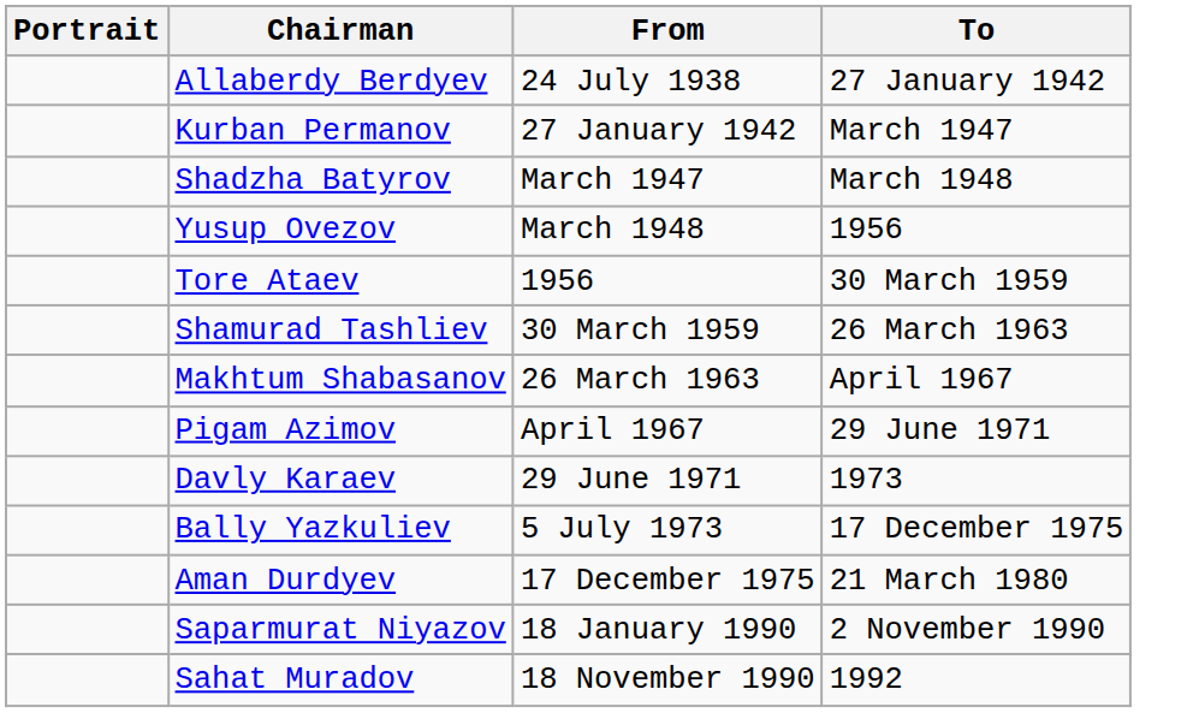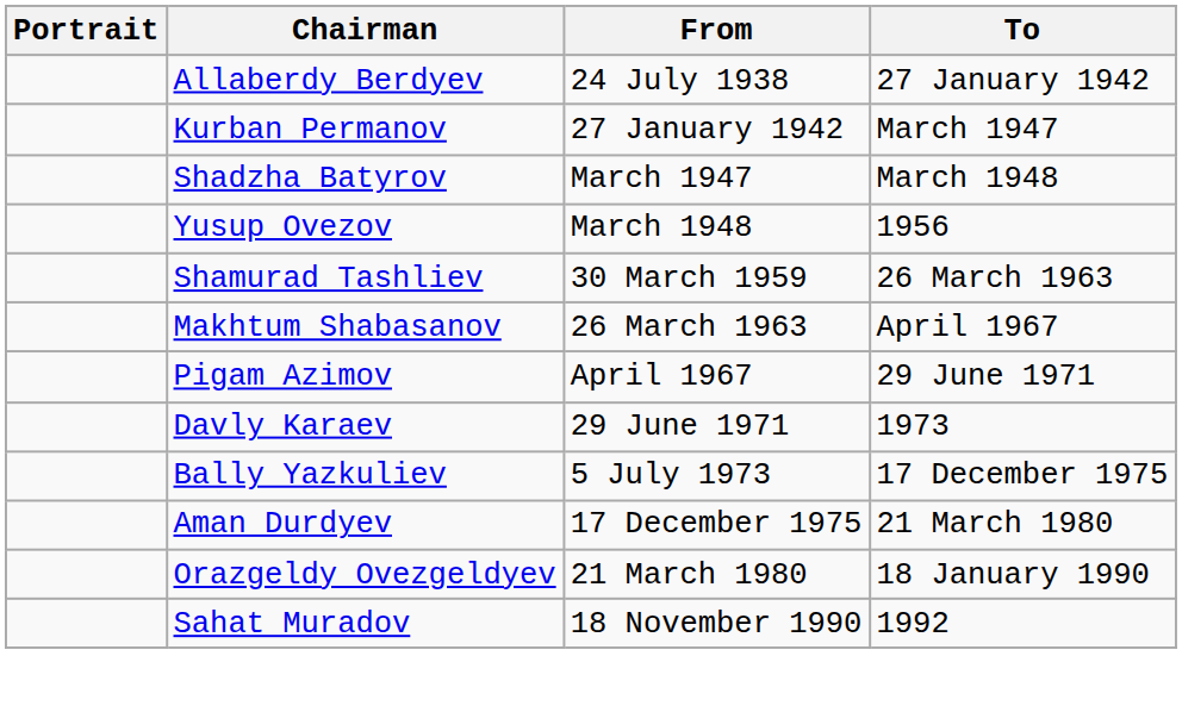 <table class="wikitable">
 <tr>
 <th>Portrait</th>
 <th>Chairman</th>
 <th>From</th>
 <th>To</th>
 </tr>
 <tr>
 <td></td>
 <td><a href='#'>Allaberdy Berdyev</a></td>
 <td>24 July 1938</td>
 <td>27 January 1942</td>
 </tr>
 <tr>
 <td></td>
 <td><a href='#'>Kurban Permanov</a></td>
 <td>27 January 1942</td>
 <td>March 1947</td>
 </tr>
 <tr>
 <td></td>
 <td><a href='#'>Shadzha Batyrov</a></td>
 <td>March 1947</td>
 <td>March 1948</td>
 </tr>
 <tr>
 <td></td>
 <td><a href='#'>Yusup Ovezov</a></td>
 <td>March 1948</td>
 <td>1956</td>
-</tr>
-<tr>
-<td></td>
-<td><a href='#'>Tore Ataev</a></td>
-<td>1956</td>
-<td>30 March 1959</td>
 </tr>
 <tr>
 <td></td>
 <td><a href='#'>Shamurad Tashliev</a></td>
 <td>30 March 1959</td>
 <td>26 March 1963</td>
 </tr>
 <tr>
 <td></td>
 <td><a href='#'>Makhtum Shabasanov</a></td>
 <td>26 March 1963</td>
 <td>April 1967</td>
 </tr>
 <tr>
 <td></td>
 <td><a href='#'>Pigam Azimov</a></td>
 <td>April 1967</td>
 <td>29 June 1971</td>
 </tr>
 <tr>
 <td></td>
 <td><a href='#'>Davly Karaev</a></td>
 <td>29 June 1971</td>
 <td>1973</td>
 </tr>
 <tr>
 <td></td>
 <td><a href='#'>Bally Yazkuliev</a></td>
 <td>5 July 1973</td>
 <td>17 December 1975</td>
 </tr>
 <tr>
 <td></td>
 <td><a href='#'>Aman Durdyev</a></td>
 <td>17 December 1975</td>
 <td>21 March 1980</td>
 </tr>
 <tr>
-<td align="center"></td>
-<td><a href='#'>Saparmurat Niyazov</a></td>
+<td></td>
+<td><a href='#'>Orazgeldy Ovezgeldyev</a></td>
+<td>21 March 1980</td>
 <td>18 January 1990</td>
-<td>2 November 1990</td>
 </tr>
 <tr>
 <td></td>
 <td><a href='#'>Sahat Muradov</a></td>
 <td>18 November 1990</td>
 <td>1992</td>
 </tr>
 </table>
